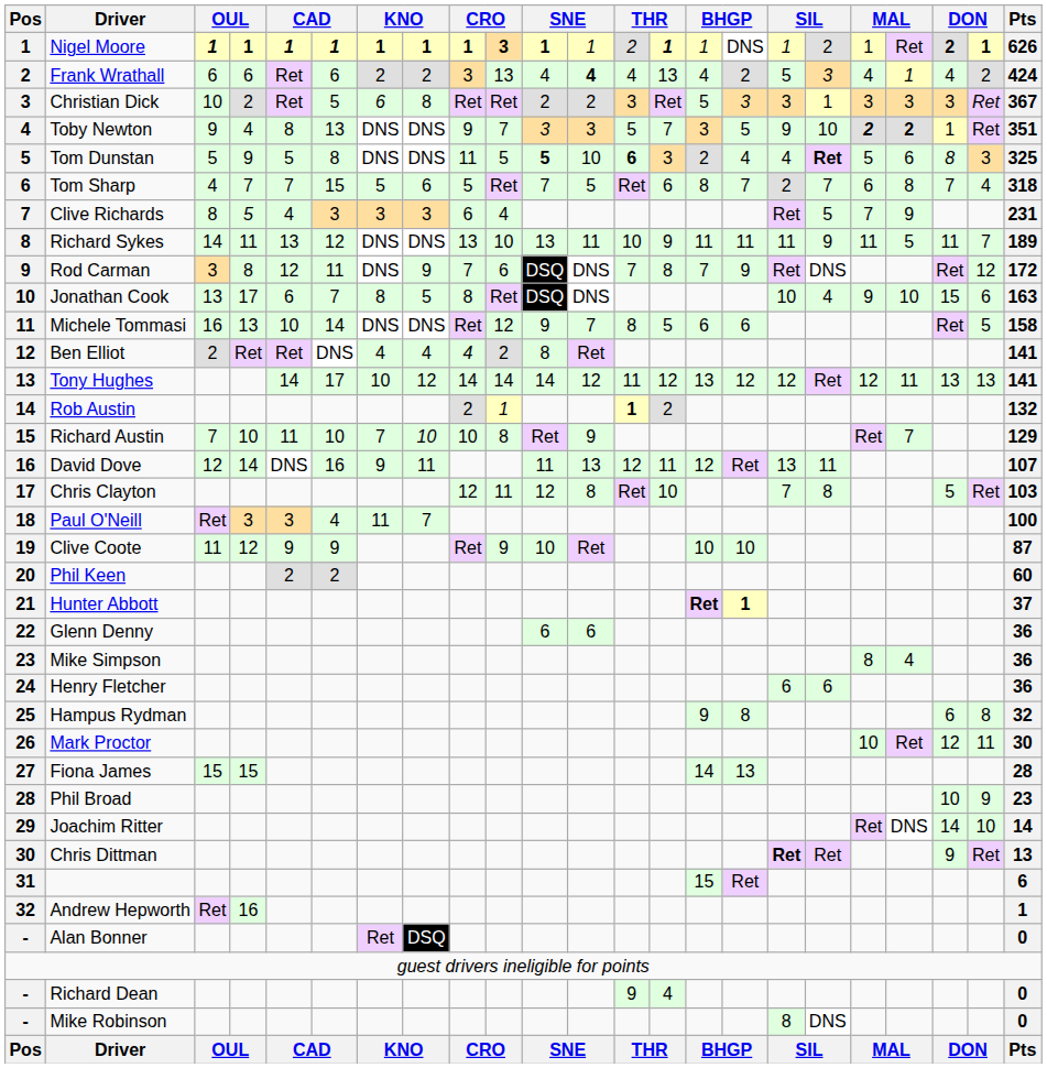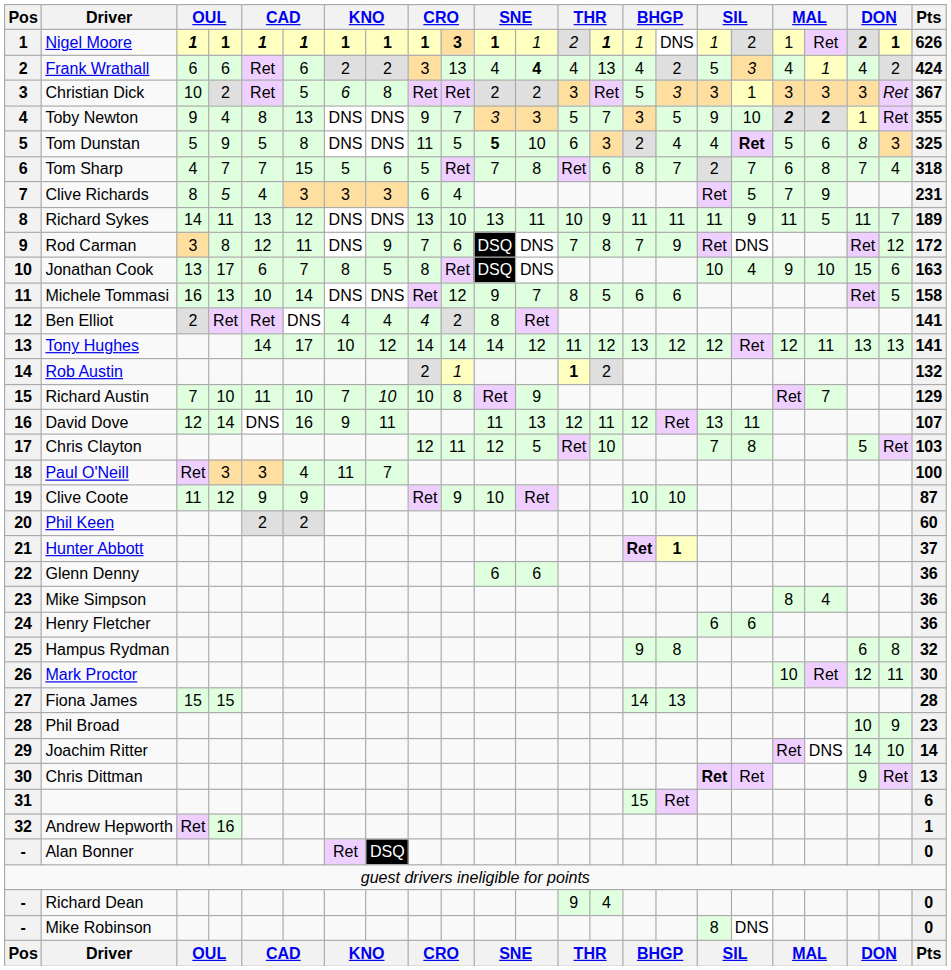 <table class="wikitable" style="font-size: 85%; text-align: center;">
 <tr valign="top">
 <th valign="middle">Pos</th>
 <th valign="middle">Driver</th>
 <th colspan="2"><a href='#'>OUL</a></th>
 <th colspan="2"><a href='#'>CAD</a></th>
 <th colspan="2"><a href='#'>KNO</a></th>
 <th colspan="2"><a href='#'>CRO</a></th>
 <th colspan="2"><a href='#'>SNE</a></th>
 <th colspan="2"><a href='#'>THR</a></th>
 <th colspan="2"><a href='#'>BHGP</a></th>
 <th colspan="2"><a href='#'>SIL</a></th>
 <th colspan="2"><a href='#'>MAL</a></th>
 <th colspan="2"><a href='#'>DON</a></th>
 <th valign="middle">Pts</th>
 </tr>
 <tr>
 <th>1</th>
 <td align=left> <a href='#'>Nigel Moore</a></td>
 <td style="background:#FFFFBF;"><strong><em>1</em></strong></td>
 <td style="background:#FFFFBF;"><strong>1</strong></td>
 <td style="background:#FFFFBF;"><strong><em>1</em></strong></td>
 <td style="background:#FFFFBF;"><strong><em>1</em></strong></td>
 <td style="background:#FFFFBF;"><strong>1</strong></td>
 <td style="background:#FFFFBF;"><strong>1</strong></td>
 <td style="background:#FFFFBF;"><strong>1</strong></td>
 <td style="background:#FFDF9F;"><strong>3</strong></td>
 <td style="background:#FFFFBF;"><strong>1</strong></td>
 <td style="background:#FFFFBF;"><em>1</em></td>
 <td style="background:#DFDFDF;"><em>2</em></td>
 <td style="background:#FFFFBF;"><strong><em>1</em></strong></td>
 <td style="background:#FFFFBF;"><em>1</em></td>
 <td style="background:#FFFFFF;">DNS</td>
 <td style="background:#FFFFBF;"><em>1</em></td>
 <td style="background:#DFDFDF;">2</td>
 <td style="background:#FFFFBF;">1</td>
 <td style="background:#EFCFFF;">Ret</td>
 <td style="background:#DFDFDF;"><strong>2</strong></td>
 <td style="background:#FFFFBF;"><strong>1</strong></td>
 <th>626</th>
 </tr>
 <tr>
 <th>2</th>
 <td align=left> <a href='#'>Frank Wrathall</a></td>
 <td style="background:#DFFFDF;">6</td>
 <td style="background:#DFFFDF;">6</td>
 <td style="background:#EFCFFF;">Ret</td>
 <td style="background:#DFFFDF;">6</td>
 <td style="background:#DFDFDF;">2</td>
 <td style="background:#DFDFDF;">2</td>
 <td style="background:#FFDF9F;">3</td>
 <td style="background:#DFFFDF;">13</td>
 <td style="background:#DFFFDF;">4</td>
 <td style="background:#DFFFDF;"><strong>4</strong></td>
 <td style="background:#DFFFDF;">4</td>
 <td style="background:#DFFFDF;">13</td>
 <td style="background:#DFFFDF;">4</td>
 <td style="background:#DFDFDF;">2</td>
 <td style="background:#DFFFDF;">5</td>
 <td style="background:#FFDF9F;"><em>3</em></td>
 <td style="background:#DFFFDF;">4</td>
 <td style="background:#FFFFBF;"><em>1</em></td>
 <td style="background:#DFFFDF;">4</td>
 <td style="background:#DFDFDF;">2</td>
 <th>424</th>
 </tr>
 <tr>
 <th>3</th>
 <td align=left> Christian Dick</td>
 <td style="background:#DFFFDF;">10</td>
 <td style="background:#DFDFDF;">2</td>
 <td style="background:#EFCFFF;">Ret</td>
 <td style="background:#DFFFDF;">5</td>
 <td style="background:#DFFFDF;"><em>6</em></td>
 <td style="background:#DFFFDF;">8</td>
 <td style="background:#EFCFFF;">Ret</td>
 <td style="background:#EFCFFF;">Ret</td>
 <td style="background:#DFDFDF;">2</td>
 <td style="background:#DFDFDF;">2</td>
 <td style="background:#FFDF9F;">3</td>
 <td style="background:#EFCFFF;">Ret</td>
 <td style="background:#DFFFDF;">5</td>
 <td style="background:#FFDF9F;"><em>3</em></td>
 <td style="background:#FFDF9F;">3</td>
 <td style="background:#FFFFBF;">1</td>
 <td style="background:#FFDF9F;">3</td>
 <td style="background:#FFDF9F;">3</td>
 <td style="background:#FFDF9F;">3</td>
 <td style="background:#EFCFFF;"><em>Ret</em></td>
 <th>367</th>
 </tr>
 <tr>
 <th>4</th>
 <td align=left> Toby Newton</td>
 <td style="background:#DFFFDF;">9</td>
 <td style="background:#DFFFDF;">4</td>
 <td style="background:#DFFFDF;">8</td>
 <td style="background:#DFFFDF;">13</td>
 <td style="background:#FFFFFF;">DNS</td>
 <td style="background:#FFFFFF;">DNS</td>
 <td style="background:#DFFFDF;">9</td>
 <td style="background:#DFFFDF;">7</td>
 <td style="background:#FFDF9F;"><em>3</em></td>
 <td style="background:#FFDF9F;">3</td>
 <td style="background:#DFFFDF;">5</td>
 <td style="background:#DFFFDF;">7</td>
 <td style="background:#FFDF9F;">3</td>
 <td style="background:#DFFFDF;">5</td>
 <td style="background:#DFFFDF;">9</td>
 <td style="background:#DFFFDF;">10</td>
 <td style="background:#DFDFDF;"><strong><em>2</em></strong></td>
 <td style="background:#DFDFDF;"><strong>2</strong></td>
 <td style="background:#FFFFBF;">1</td>
 <td style="background:#EFCFFF;">Ret</td>
-<th>351</th>
+<th>355</th>
 </tr>
 <tr>
 <th>5</th>
 <td align=left> Tom Dunstan</td>
 <td style="background:#DFFFDF;">5</td>
 <td style="background:#DFFFDF;">9</td>
 <td style="background:#DFFFDF;">5</td>
 <td style="background:#DFFFDF;">8</td>
 <td style="background:#FFFFFF;">DNS</td>
 <td style="background:#FFFFFF;">DNS</td>
 <td style="background:#DFFFDF;">11</td>
 <td style="background:#DFFFDF;">5</td>
 <td style="background:#DFFFDF;"><strong>5</strong></td>
 <td style="background:#DFFFDF;">10</td>
-<td style="background:#DFFFDF;"><strong>6</strong></td>
+<td style="background:#DFFFDF;">6</td>
 <td style="background:#FFDF9F;">3</td>
 <td style="background:#DFDFDF;">2</td>
 <td style="background:#DFFFDF;">4</td>
 <td style="background:#DFFFDF;">4</td>
 <td style="background:#EFCFFF;"><strong>Ret</strong></td>
 <td style="background:#DFFFDF;">5</td>
 <td style="background:#DFFFDF;">6</td>
 <td style="background:#DFFFDF;"><em>8</em></td>
 <td style="background:#FFDF9F;">3</td>
 <th>325</th>
 </tr>
 <tr>
 <th>6</th>
 <td align=left> Tom Sharp</td>
 <td style="background:#DFFFDF;">4</td>
 <td style="background:#DFFFDF;">7</td>
 <td style="background:#DFFFDF;">7</td>
 <td style="background:#DFFFDF;">15</td>
 <td style="background:#DFFFDF;">5</td>
 <td style="background:#DFFFDF;">6</td>
 <td style="background:#DFFFDF;">5</td>
 <td style="background:#EFCFFF;">Ret</td>
 <td style="background:#DFFFDF;">7</td>
-<td style="background:#DFFFDF;">5</td>
+<td style="background:#DFFFDF;">8</td>
 <td style="background:#EFCFFF;">Ret</td>
 <td style="background:#DFFFDF;">6</td>
 <td style="background:#DFFFDF;">8</td>
 <td style="background:#DFFFDF;">7</td>
 <td style="background:#DFDFDF;">2</td>
 <td style="background:#DFFFDF;">7</td>
 <td style="background:#DFFFDF;">6</td>
 <td style="background:#DFFFDF;">8</td>
 <td style="background:#DFFFDF;">7</td>
 <td style="background:#DFFFDF;">4</td>
 <th>318</th>
 </tr>
 <tr>
 <th>7</th>
 <td align=left> Clive Richards</td>
 <td style="background:#DFFFDF;">8</td>
 <td style="background:#DFFFDF;"><em>5</em></td>
 <td style="background:#DFFFDF;">4</td>
 <td style="background:#FFDF9F;">3</td>
 <td style="background:#FFDF9F;">3</td>
 <td style="background:#FFDF9F;">3</td>
 <td style="background:#DFFFDF;">6</td>
 <td style="background:#DFFFDF;">4</td>
 <td></td>
 <td></td>
 <td></td>
 <td></td>
 <td></td>
 <td></td>
 <td style="background:#EFCFFF;">Ret</td>
 <td style="background:#DFFFDF;">5</td>
 <td style="background:#DFFFDF;">7</td>
 <td style="background:#DFFFDF;">9</td>
 <td></td>
 <td></td>
 <th>231</th>
 </tr>
 <tr>
 <th>8</th>
 <td align=left> Richard Sykes</td>
 <td style="background:#DFFFDF;">14</td>
 <td style="background:#DFFFDF;">11</td>
 <td style="background:#DFFFDF;">13</td>
 <td style="background:#DFFFDF;">12</td>
 <td style="background:#FFFFFF;">DNS</td>
 <td style="background:#FFFFFF;">DNS</td>
 <td style="background:#DFFFDF;">13</td>
 <td style="background:#DFFFDF;">10</td>
 <td style="background:#DFFFDF;">13</td>
 <td style="background:#DFFFDF;">11</td>
 <td style="background:#DFFFDF;">10</td>
 <td style="background:#DFFFDF;">9</td>
 <td style="background:#DFFFDF;">11</td>
 <td style="background:#DFFFDF;">11</td>
 <td style="background:#DFFFDF;">11</td>
 <td style="background:#DFFFDF;">9</td>
 <td style="background:#DFFFDF;">11</td>
 <td style="background:#DFFFDF;">5</td>
 <td style="background:#DFFFDF;">11</td>
 <td style="background:#DFFFDF;">7</td>
 <th>189</th>
 </tr>
 <tr>
 <th>9</th>
 <td align=left> Rod Carman</td>
 <td style="background:#FFDF9F;">3</td>
 <td style="background:#DFFFDF;">8</td>
 <td style="background:#DFFFDF;">12</td>
 <td style="background:#DFFFDF;">11</td>
 <td style="background:#FFFFFF;">DNS</td>
 <td style="background:#DFFFDF;">9</td>
 <td style="background:#DFFFDF;">7</td>
 <td style="background:#DFFFDF;">6</td>
 <td style="background:#000000; color:white;">DSQ</td>
 <td style="background:#FFFFFF;">DNS</td>
 <td style="background:#DFFFDF;">7</td>
 <td style="background:#DFFFDF;">8</td>
 <td style="background:#DFFFDF;">7</td>
 <td style="background:#DFFFDF;">9</td>
 <td style="background:#EFCFFF;">Ret</td>
 <td style="background:#FFFFFF;">DNS</td>
 <td></td>
 <td></td>
 <td style="background:#EFCFFF;">Ret</td>
 <td style="background:#DFFFDF;">12</td>
 <th>172</th>
 </tr>
 <tr>
 <th>10</th>
 <td align=left> Jonathan Cook</td>
 <td style="background:#DFFFDF;">13</td>
 <td style="background:#DFFFDF;">17</td>
 <td style="background:#DFFFDF;">6</td>
 <td style="background:#DFFFDF;">7</td>
 <td style="background:#DFFFDF;">8</td>
 <td style="background:#DFFFDF;">5</td>
 <td style="background:#DFFFDF;">8</td>
 <td style="background:#EFCFFF;">Ret</td>
 <td style="background:#000000; color:white;">DSQ</td>
 <td style="background:#FFFFFF;">DNS</td>
 <td></td>
 <td></td>
 <td></td>
 <td></td>
 <td style="background:#DFFFDF;">10</td>
 <td style="background:#DFFFDF;">4</td>
 <td style="background:#DFFFDF;">9</td>
 <td style="background:#DFFFDF;">10</td>
 <td style="background:#DFFFDF;">15</td>
 <td style="background:#DFFFDF;">6</td>
 <th>163</th>
 </tr>
 <tr>
 <th>11</th>
 <td align=left> Michele Tommasi</td>
 <td style="background:#DFFFDF;">16</td>
 <td style="background:#DFFFDF;">13</td>
 <td style="background:#DFFFDF;">10</td>
 <td style="background:#DFFFDF;">14</td>
 <td style="background:#FFFFFF;">DNS</td>
 <td style="background:#FFFFFF;">DNS</td>
 <td style="background:#EFCFFF;">Ret</td>
 <td style="background:#DFFFDF;">12</td>
 <td style="background:#DFFFDF;">9</td>
 <td style="background:#DFFFDF;">7</td>
 <td style="background:#DFFFDF;">8</td>
 <td style="background:#DFFFDF;">5</td>
 <td style="background:#DFFFDF;">6</td>
 <td style="background:#DFFFDF;">6</td>
 <td></td>
 <td></td>
 <td></td>
 <td></td>
 <td style="background:#EFCFFF;">Ret</td>
 <td style="background:#DFFFDF;">5</td>
 <th>158</th>
 </tr>
 <tr>
 <th>12</th>
 <td align=left> Ben Elliot</td>
 <td style="background:#DFDFDF;">2</td>
 <td style="background:#EFCFFF;">Ret</td>
 <td style="background:#EFCFFF;">Ret</td>
 <td style="background:#FFFFFF;">DNS</td>
 <td style="background:#DFFFDF;">4</td>
 <td style="background:#DFFFDF;">4</td>
 <td style="background:#DFFFDF;"><em>4</em></td>
 <td style="background:#DFDFDF;">2</td>
 <td style="background:#DFFFDF;">8</td>
 <td style="background:#EFCFFF;">Ret</td>
 <td></td>
 <td></td>
 <td></td>
 <td></td>
 <td></td>
 <td></td>
 <td></td>
 <td></td>
 <td></td>
 <td></td>
 <th>141</th>
 </tr>
 <tr>
 <th>13</th>
 <td align=left> <a href='#'>Tony Hughes</a></td>
 <td></td>
 <td></td>
 <td style="background:#DFFFDF;">14</td>
 <td style="background:#DFFFDF;">17</td>
 <td style="background:#DFFFDF;">10</td>
 <td style="background:#DFFFDF;">12</td>
 <td style="background:#DFFFDF;">14</td>
 <td style="background:#DFFFDF;">14</td>
 <td style="background:#DFFFDF;">14</td>
 <td style="background:#DFFFDF;">12</td>
 <td style="background:#DFFFDF;">11</td>
 <td style="background:#DFFFDF;">12</td>
 <td style="background:#DFFFDF;">13</td>
 <td style="background:#DFFFDF;">12</td>
 <td style="background:#DFFFDF;">12</td>
 <td style="background:#EFCFFF;">Ret</td>
 <td style="background:#DFFFDF;">12</td>
 <td style="background:#DFFFDF;">11</td>
 <td style="background:#DFFFDF;">13</td>
 <td style="background:#DFFFDF;">13</td>
 <th>141</th>
 </tr>
 <tr>
 <th>14</th>
 <td align=left> <a href='#'>Rob Austin</a></td>
 <td></td>
 <td></td>
 <td></td>
 <td></td>
 <td></td>
 <td></td>
 <td style="background:#DFDFDF;">2</td>
 <td style="background:#FFFFBF;"><em>1</em></td>
 <td></td>
 <td></td>
 <td style="background:#FFFFBF;"><strong>1</strong></td>
 <td style="background:#DFDFDF;">2</td>
 <td></td>
 <td></td>
 <td></td>
 <td></td>
 <td></td>
 <td></td>
 <td></td>
 <td></td>
 <th>132</th>
 </tr>
 <tr>
 <th>15</th>
 <td align=left> Richard Austin</td>
 <td style="background:#DFFFDF;">7</td>
 <td style="background:#DFFFDF;">10</td>
 <td style="background:#DFFFDF;">11</td>
 <td style="background:#DFFFDF;">10</td>
 <td style="background:#DFFFDF;">7</td>
 <td style="background:#DFFFDF;"><em>10</em></td>
 <td style="background:#DFFFDF;">10</td>
 <td style="background:#DFFFDF;">8</td>
 <td style="background:#EFCFFF;">Ret</td>
 <td style="background:#DFFFDF;">9</td>
 <td></td>
 <td></td>
 <td></td>
 <td></td>
 <td></td>
 <td></td>
 <td style="background:#EFCFFF;">Ret</td>
 <td style="background:#DFFFDF;">7</td>
 <td></td>
 <td></td>
 <th>129</th>
 </tr>
 <tr>
 <th>16</th>
 <td align=left> David Dove</td>
 <td style="background:#DFFFDF;">12</td>
 <td style="background:#DFFFDF;">14</td>
 <td style="background:#FFFFFF;">DNS</td>
 <td style="background:#DFFFDF;">16</td>
 <td style="background:#DFFFDF;">9</td>
 <td style="background:#DFFFDF;">11</td>
 <td></td>
 <td></td>
 <td style="background:#DFFFDF;">11</td>
 <td style="background:#DFFFDF;">13</td>
 <td style="background:#DFFFDF;">12</td>
 <td style="background:#DFFFDF;">11</td>
 <td style="background:#DFFFDF;">12</td>
 <td style="background:#EFCFFF;">Ret</td>
 <td style="background:#DFFFDF;">13</td>
 <td style="background:#DFFFDF;">11</td>
 <td></td>
 <td></td>
 <td></td>
 <td></td>
 <th>107</th>
 </tr>
 <tr>
 <th>17</th>
 <td align=left> Chris Clayton</td>
 <td></td>
 <td></td>
 <td></td>
 <td></td>
 <td></td>
 <td></td>
 <td style="background:#DFFFDF;">12</td>
 <td style="background:#DFFFDF;">11</td>
 <td style="background:#DFFFDF;">12</td>
-<td style="background:#DFFFDF;">8</td>
+<td style="background:#DFFFDF;">5</td>
 <td style="background:#EFCFFF;">Ret</td>
 <td style="background:#DFFFDF;">10</td>
 <td></td>
 <td></td>
 <td style="background:#DFFFDF;">7</td>
 <td style="background:#DFFFDF;">8</td>
 <td></td>
 <td></td>
 <td style="background:#DFFFDF;">5</td>
 <td style="background:#EFCFFF;">Ret</td>
 <th>103</th>
 </tr>
 <tr>
 <th>18</th>
 <td align=left> <a href='#'>Paul O'Neill</a></td>
 <td style="background:#EFCFFF;">Ret</td>
 <td style="background:#FFDF9F;">3</td>
 <td style="background:#FFDF9F;">3</td>
 <td style="background:#DFFFDF;">4</td>
 <td style="background:#DFFFDF;">11</td>
 <td style="background:#DFFFDF;">7</td>
 <td></td>
 <td></td>
 <td></td>
 <td></td>
 <td></td>
 <td></td>
 <td></td>
 <td></td>
 <td></td>
 <td></td>
 <td></td>
 <td></td>
 <td></td>
 <td></td>
 <th>100</th>
 </tr>
 <tr>
 <th>19</th>
 <td align=left> Clive Coote</td>
 <td style="background:#DFFFDF;">11</td>
 <td style="background:#DFFFDF;">12</td>
 <td style="background:#DFFFDF;">9</td>
 <td style="background:#DFFFDF;">9</td>
 <td></td>
 <td></td>
 <td style="background:#EFCFFF;">Ret</td>
 <td style="background:#DFFFDF;">9</td>
 <td style="background:#DFFFDF;">10</td>
 <td style="background:#EFCFFF;">Ret</td>
 <td></td>
 <td></td>
 <td style="background:#DFFFDF;">10</td>
 <td style="background:#DFFFDF;">10</td>
 <td></td>
 <td></td>
 <td></td>
 <td></td>
 <td></td>
 <td></td>
 <th>87</th>
 </tr>
 <tr>
 <th>20</th>
 <td align=left> <a href='#'>Phil Keen</a></td>
 <td></td>
 <td></td>
 <td style="background:#DFDFDF;">2</td>
 <td style="background:#DFDFDF;">2</td>
 <td></td>
 <td></td>
 <td></td>
 <td></td>
 <td></td>
 <td></td>
 <td></td>
 <td></td>
 <td></td>
 <td></td>
 <td></td>
 <td></td>
 <td></td>
 <td></td>
 <td></td>
 <td></td>
 <th>60</th>
 </tr>
 <tr>
 <th>21</th>
 <td align=left> <a href='#'>Hunter Abbott</a></td>
 <td></td>
 <td></td>
 <td></td>
 <td></td>
 <td></td>
 <td></td>
 <td></td>
 <td></td>
 <td></td>
 <td></td>
 <td></td>
 <td></td>
 <td style="background:#EFCFFF;"><strong>Ret</strong></td>
 <td style="background:#FFFFBF;"><strong>1</strong></td>
 <td></td>
 <td></td>
 <td></td>
 <td></td>
 <td></td>
 <td></td>
 <th>37</th>
 </tr>
 <tr>
 <th>22</th>
 <td align=left> Glenn Denny</td>
 <td></td>
 <td></td>
 <td></td>
 <td></td>
 <td></td>
 <td></td>
 <td></td>
 <td></td>
 <td style="background:#DFFFDF;">6</td>
 <td style="background:#DFFFDF;">6</td>
 <td></td>
 <td></td>
 <td></td>
 <td></td>
 <td></td>
 <td></td>
 <td></td>
 <td></td>
 <td></td>
 <td></td>
 <th>36</th>
 </tr>
 <tr>
 <th>23</th>
 <td align=left> Mike Simpson</td>
 <td></td>
 <td></td>
 <td></td>
 <td></td>
 <td></td>
 <td></td>
 <td></td>
 <td></td>
 <td></td>
 <td></td>
 <td></td>
 <td></td>
 <td></td>
 <td></td>
 <td></td>
 <td></td>
 <td style="background:#DFFFDF;">8</td>
 <td style="background:#DFFFDF;">4</td>
 <td></td>
 <td></td>
 <th>36</th>
 </tr>
 <tr>
 <th>24</th>
 <td align=left> Henry Fletcher</td>
 <td></td>
 <td></td>
 <td></td>
 <td></td>
 <td></td>
 <td></td>
 <td></td>
 <td></td>
 <td></td>
 <td></td>
 <td></td>
 <td></td>
 <td></td>
 <td></td>
 <td style="background:#DFFFDF;">6</td>
 <td style="background:#DFFFDF;">6</td>
 <td></td>
 <td></td>
 <td></td>
 <td></td>
 <th>36</th>
 </tr>
 <tr>
 <th>25</th>
 <td align=left> Hampus Rydman</td>
 <td></td>
 <td></td>
 <td></td>
 <td></td>
 <td></td>
 <td></td>
 <td></td>
 <td></td>
 <td></td>
 <td></td>
 <td></td>
 <td></td>
 <td style="background:#DFFFDF;">9</td>
 <td style="background:#DFFFDF;">8</td>
 <td></td>
 <td></td>
 <td></td>
 <td></td>
 <td style="background:#DFFFDF;">6</td>
 <td style="background:#DFFFDF;">8</td>
 <th>32</th>
 </tr>
 <tr>
 <th>26</th>
 <td align=left> <a href='#'>Mark Proctor</a></td>
 <td></td>
 <td></td>
 <td></td>
 <td></td>
 <td></td>
 <td></td>
 <td></td>
 <td></td>
 <td></td>
 <td></td>
 <td></td>
 <td></td>
 <td></td>
 <td></td>
 <td></td>
 <td></td>
 <td style="background:#DFFFDF;">10</td>
 <td style="background:#EFCFFF;">Ret</td>
 <td style="background:#DFFFDF;">12</td>
 <td style="background:#DFFFDF;">11</td>
 <th>30</th>
 </tr>
 <tr>
 <th>27</th>
 <td align=left> Fiona James</td>
 <td style="background:#DFFFDF;">15</td>
 <td style="background:#DFFFDF;">15</td>
 <td></td>
 <td></td>
 <td></td>
 <td></td>
 <td></td>
 <td></td>
 <td></td>
 <td></td>
 <td></td>
 <td></td>
 <td style="background:#DFFFDF;">14</td>
 <td style="background:#DFFFDF;">13</td>
 <td></td>
 <td></td>
 <td></td>
 <td></td>
 <td></td>
 <td></td>
 <th>28</th>
 </tr>
 <tr>
 <th>28</th>
 <td align=left> Phil Broad</td>
 <td></td>
 <td></td>
 <td></td>
 <td></td>
 <td></td>
 <td></td>
 <td></td>
 <td></td>
 <td></td>
 <td></td>
 <td></td>
 <td></td>
 <td></td>
 <td></td>
 <td></td>
 <td></td>
 <td></td>
 <td></td>
 <td style="background:#DFFFDF;">10</td>
 <td style="background:#DFFFDF;">9</td>
 <th>23</th>
 </tr>
 <tr>
 <th>29</th>
 <td align=left> Joachim Ritter</td>
 <td></td>
 <td></td>
 <td></td>
 <td></td>
 <td></td>
 <td></td>
 <td></td>
 <td></td>
 <td></td>
 <td></td>
 <td></td>
 <td></td>
 <td></td>
 <td></td>
 <td></td>
 <td></td>
 <td style="background:#EFCFFF;">Ret</td>
 <td style="background:#FFFFFF;">DNS</td>
 <td style="background:#DFFFDF;">14</td>
 <td style="background:#DFFFDF;">10</td>
 <th>14</th>
 </tr>
 <tr>
 <th>30</th>
 <td align=left> Chris Dittman</td>
 <td></td>
 <td></td>
 <td></td>
 <td></td>
 <td></td>
 <td></td>
 <td></td>
 <td></td>
 <td></td>
 <td></td>
 <td></td>
 <td></td>
 <td></td>
 <td></td>
 <td style="background:#EFCFFF;"><strong>Ret</strong></td>
 <td style="background:#EFCFFF;">Ret</td>
 <td></td>
 <td></td>
 <td style="background:#DFFFDF;">9</td>
 <td style="background:#EFCFFF;">Ret</td>
 <th>13</th>
 </tr>
 <tr>
 <th>31</th>
 <td align=left></td>
 <td></td>
 <td></td>
 <td></td>
 <td></td>
 <td></td>
 <td></td>
 <td></td>
 <td></td>
 <td></td>
 <td></td>
 <td></td>
 <td></td>
 <td style="background:#DFFFDF;">15</td>
 <td style="background:#EFCFFF;">Ret</td>
 <td></td>
 <td></td>
 <td></td>
 <td></td>
 <td></td>
 <td></td>
 <th>6</th>
 </tr>
 <tr>
 <th>32</th>
 <td align=left> Andrew Hepworth</td>
 <td style="background:#EFCFFF;">Ret</td>
 <td style="background:#DFFFDF;">16</td>
 <td></td>
 <td></td>
 <td></td>
 <td></td>
 <td></td>
 <td></td>
 <td></td>
 <td></td>
 <td></td>
 <td></td>
 <td></td>
 <td></td>
 <td></td>
 <td></td>
 <td></td>
 <td></td>
 <td></td>
 <td></td>
 <th>1</th>
 </tr>
 <tr>
 <th>-</th>
 <td align=left> Alan Bonner</td>
 <td></td>
 <td></td>
 <td></td>
 <td></td>
 <td style="background:#EFCFFF;">Ret</td>
 <td style="background:#000000; color:white;">DSQ</td>
 <td></td>
 <td></td>
 <td></td>
 <td></td>
 <td></td>
 <td></td>
 <td></td>
 <td></td>
 <td></td>
 <td></td>
 <td></td>
 <td></td>
 <td></td>
 <td></td>
 <th>0</th>
 </tr>
 <tr>
 <td colspan=34><em>guest drivers ineligible for points</em></td>
 </tr>
 <tr>
 <th>-</th>
 <td align=left> Richard Dean</td>
 <td></td>
 <td></td>
 <td></td>
 <td></td>
 <td></td>
 <td></td>
 <td></td>
 <td></td>
 <td></td>
 <td></td>
 <td style="background:#DFFFDF;">9</td>
 <td style="background:#DFFFDF;">4</td>
 <td></td>
 <td></td>
 <td></td>
 <td></td>
 <td></td>
 <td></td>
 <td></td>
 <td></td>
 <th>0</th>
 </tr>
 <tr>
 <th>-</th>
 <td align=left> Mike Robinson</td>
 <td></td>
 <td></td>
 <td></td>
 <td></td>
 <td></td>
 <td></td>
 <td></td>
 <td></td>
 <td></td>
 <td></td>
 <td></td>
 <td></td>
 <td></td>
 <td></td>
 <td style="background:#DFFFDF;">8</td>
 <td style="background:#FFFFFF;">DNS</td>
 <td></td>
 <td></td>
 <td></td>
 <td></td>
 <th>0</th>
 </tr>
 <tr>
 <th valign="middle">Pos</th>
 <th valign="middle">Driver</th>
 <th colspan="2"><a href='#'>OUL</a></th>
 <th colspan="2"><a href='#'>CAD</a></th>
 <th colspan="2"><a href='#'>KNO</a></th>
 <th colspan="2"><a href='#'>CRO</a></th>
 <th colspan="2"><a href='#'>SNE</a></th>
 <th colspan="2"><a href='#'>THR</a></th>
 <th colspan="2"><a href='#'>BHGP</a></th>
 <th colspan="2"><a href='#'>SIL</a></th>
 <th colspan="2"><a href='#'>MAL</a></th>
 <th colspan="2"><a href='#'>DON</a></th>
 <th valign="middle">Pts</th>
 </tr>
 </table>
